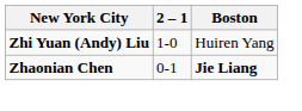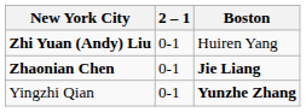 <table class="wikitable">
 <tr>
 <th>New York City</th>
 <th>2 – 1</th>
 <th>Boston</th>
 </tr>
 <tr>
 <td><strong>Zhi Yuan (Andy) Liu</strong></td>
-<td>1-0</td>
+<td>0-1</td>
 <td>Huiren Yang</td>
 </tr>
 <tr>
 <td><strong>Zhaonian Chen</strong></td>
 <td>0-1</td>
 <td><strong>Jie Liang</strong></td>
 </tr>
+<tr>
+<td>Yingzhi Qian</td>
+<td>0-1</td>
+<td><strong>Yunzhe Zhang</strong></td>
+</tr>
 </table>
